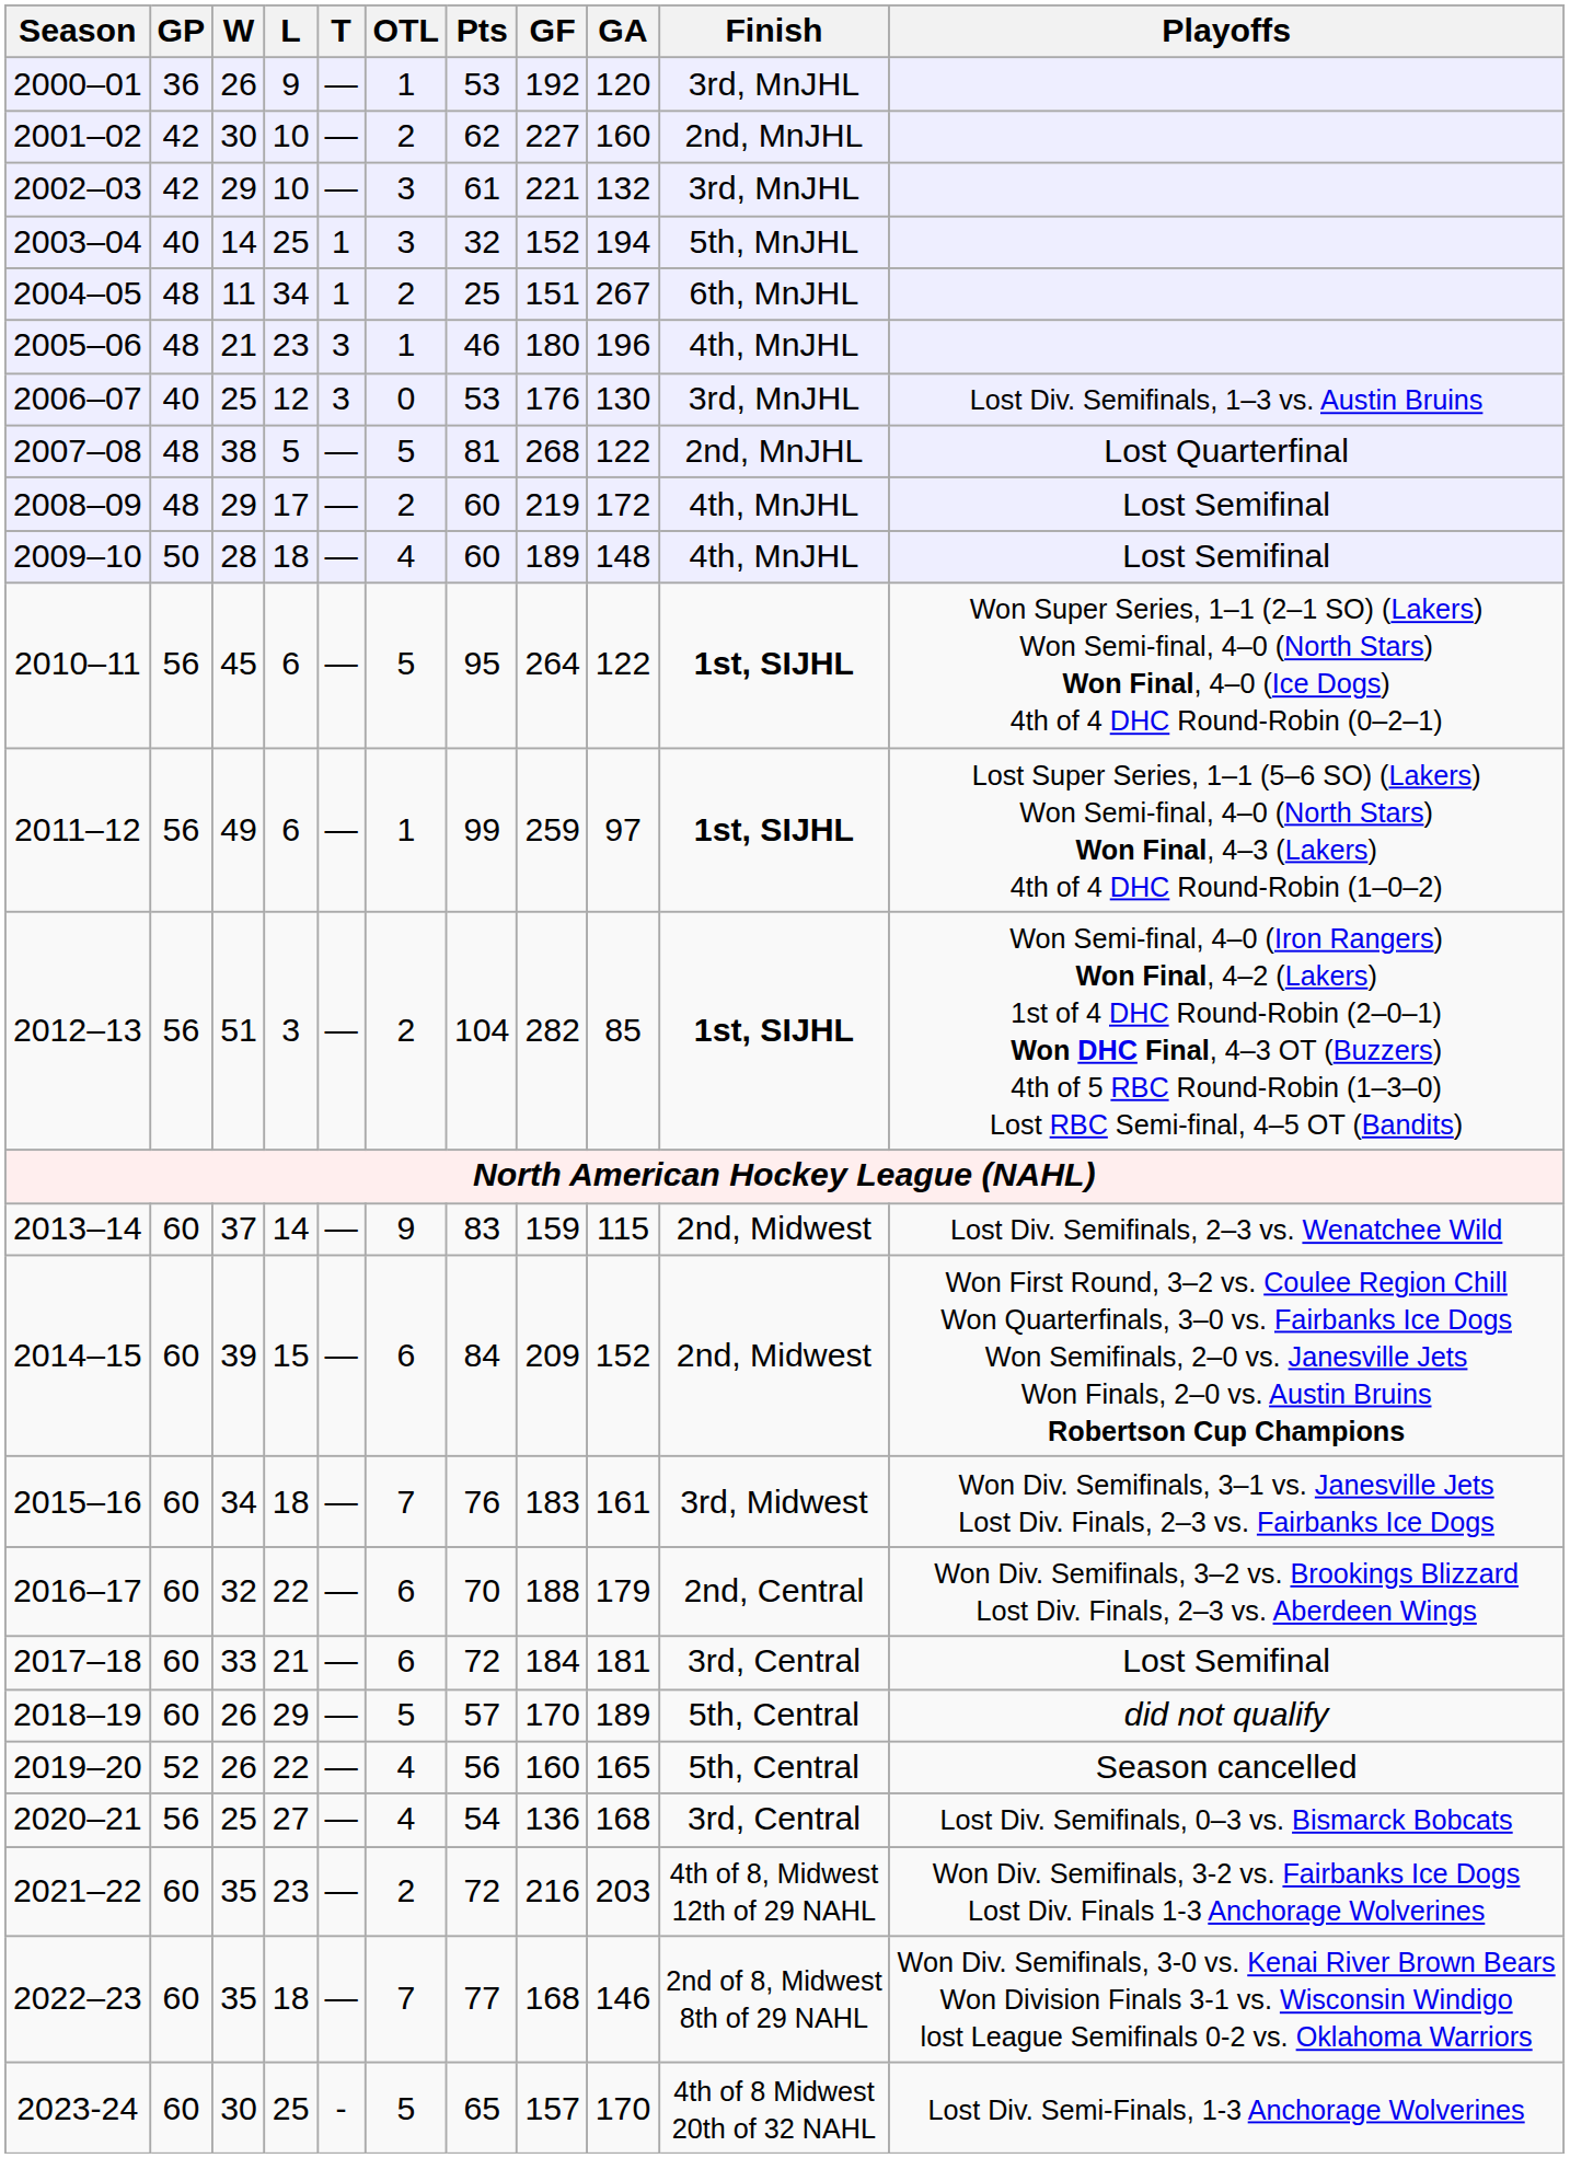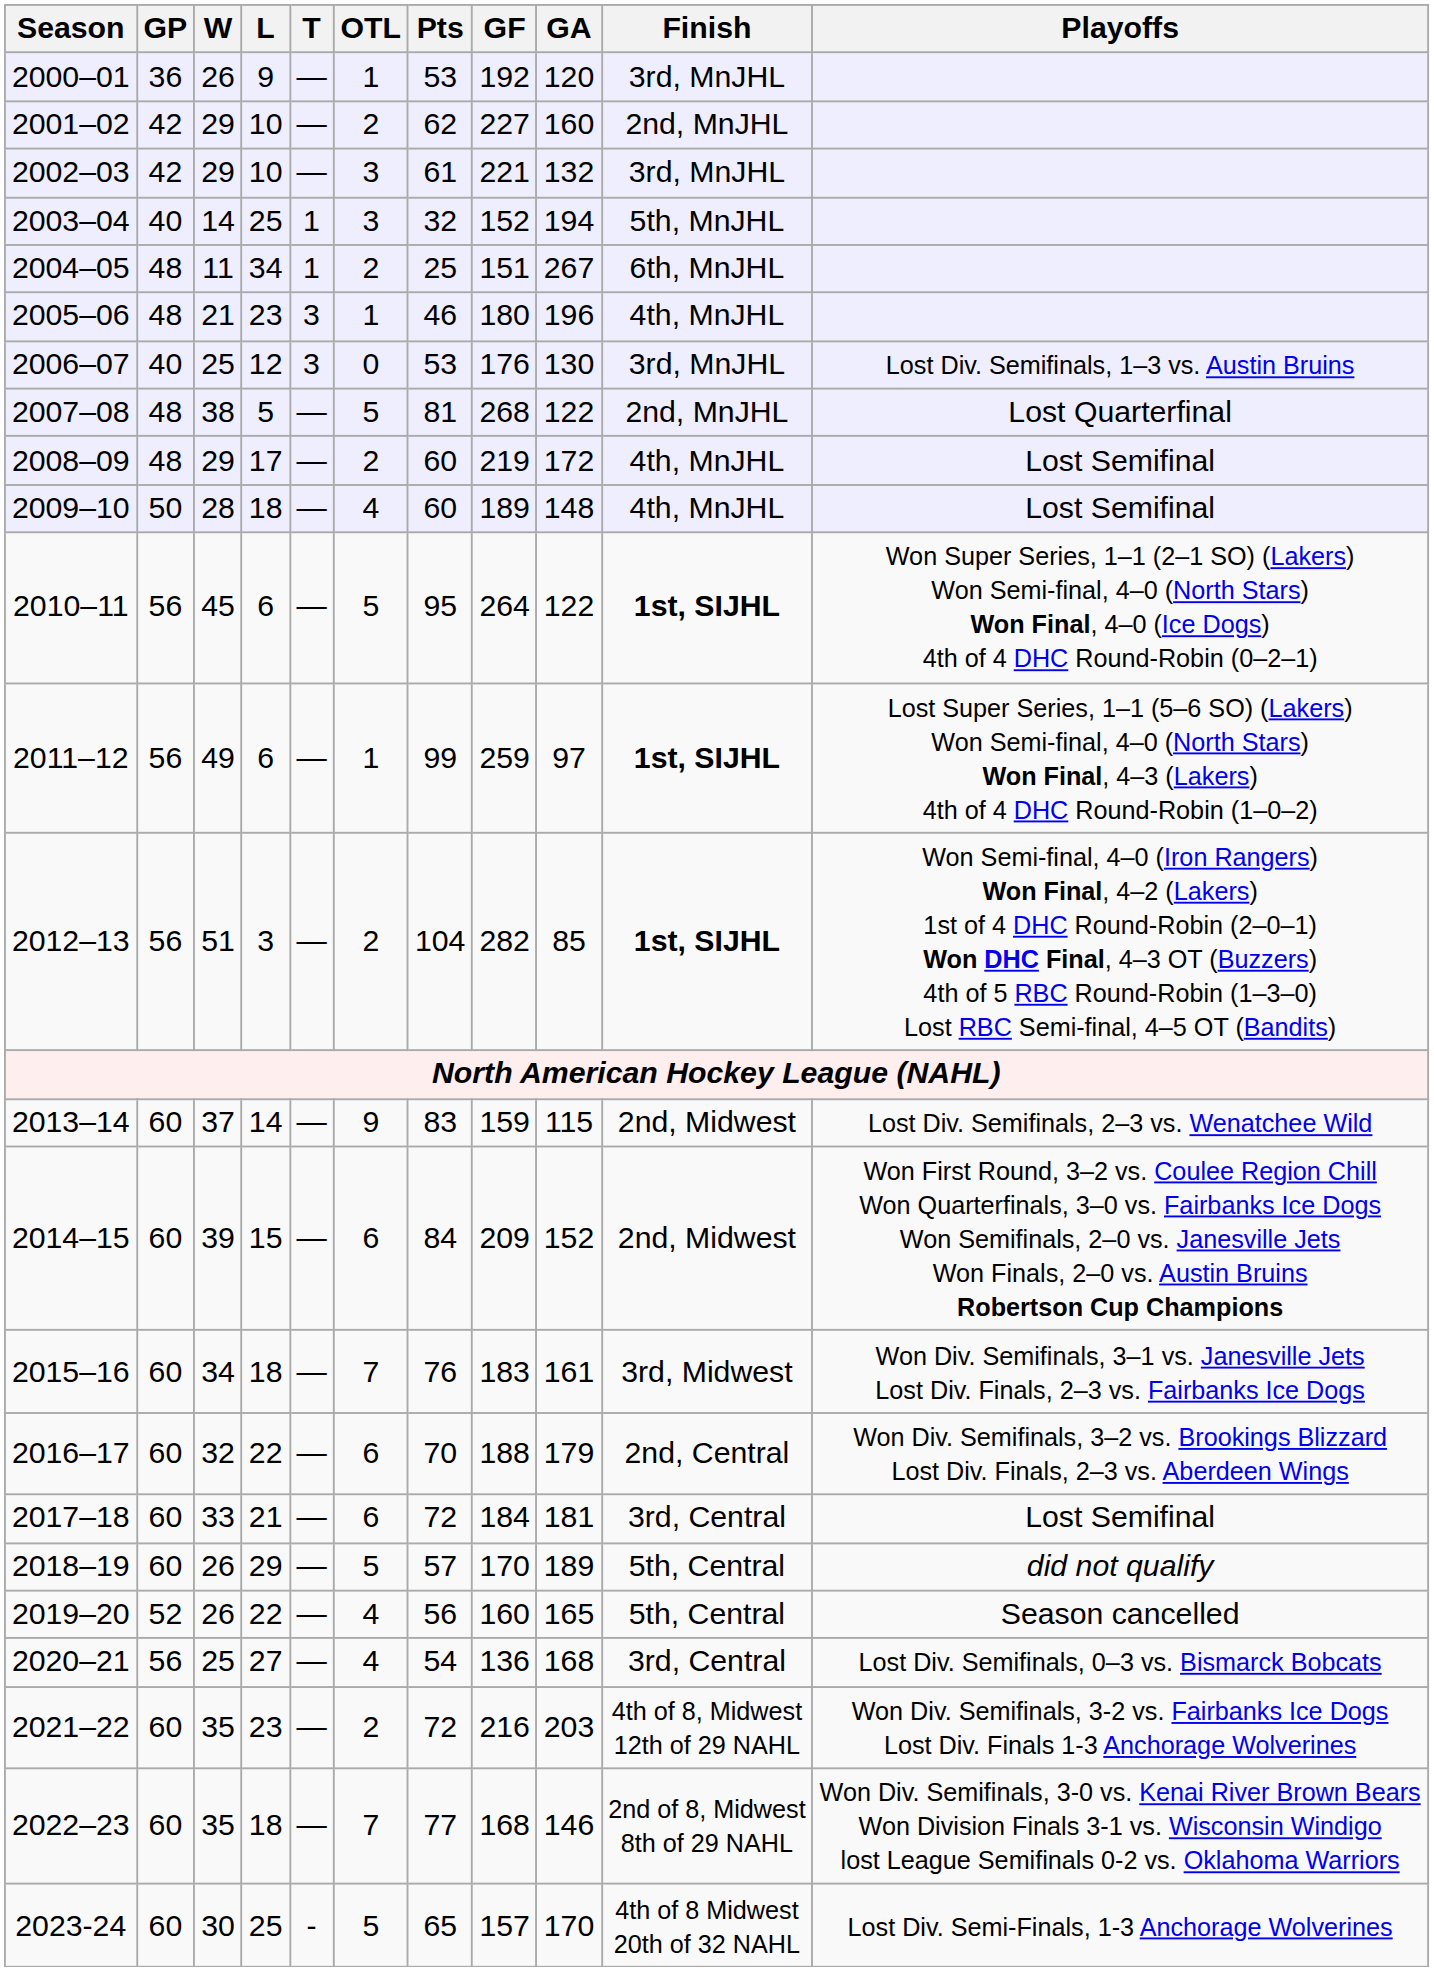 <table class="wikitable" style="text-align:center">
 <tr>
 <th>Season</th>
 <th>GP</th>
 <th>W</th>
 <th>L</th>
 <th>T</th>
 <th>OTL</th>
 <th>Pts</th>
 <th>GF</th>
 <th>GA</th>
 <th>Finish</th>
 <th>Playoffs</th>
 </tr>
 <tr bgcolor="#eeeeff">
 <td>2000–01</td>
 <td>36</td>
 <td>26</td>
 <td>9</td>
 <td>—</td>
 <td>1</td>
 <td>53</td>
 <td>192</td>
 <td>120</td>
 <td>3rd, MnJHL</td>
 <td></td>
 </tr>
 <tr bgcolor="#eeeeff">
 <td>2001–02</td>
 <td>42</td>
-<td>30</td>
+<td>29</td>
 <td>10</td>
 <td>—</td>
 <td>2</td>
 <td>62</td>
 <td>227</td>
 <td>160</td>
 <td>2nd, MnJHL</td>
 <td></td>
 </tr>
 <tr bgcolor="#eeeeff">
 <td>2002–03</td>
 <td>42</td>
 <td>29</td>
 <td>10</td>
 <td>—</td>
 <td>3</td>
 <td>61</td>
 <td>221</td>
 <td>132</td>
 <td>3rd, MnJHL</td>
 <td></td>
 </tr>
 <tr bgcolor="#eeeeff">
 <td>2003–04</td>
 <td>40</td>
 <td>14</td>
 <td>25</td>
 <td>1</td>
 <td>3</td>
 <td>32</td>
 <td>152</td>
 <td>194</td>
 <td>5th, MnJHL</td>
 <td></td>
 </tr>
 <tr bgcolor="#eeeeff">
 <td>2004–05</td>
 <td>48</td>
 <td>11</td>
 <td>34</td>
 <td>1</td>
 <td>2</td>
 <td>25</td>
 <td>151</td>
 <td>267</td>
 <td>6th, MnJHL</td>
 <td></td>
 </tr>
 <tr bgcolor="#eeeeff">
 <td>2005–06</td>
 <td>48</td>
 <td>21</td>
 <td>23</td>
 <td>3</td>
 <td>1</td>
 <td>46</td>
 <td>180</td>
 <td>196</td>
 <td>4th, MnJHL</td>
 <td></td>
 </tr>
 <tr bgcolor="#eeeeff">
 <td>2006–07</td>
 <td>40</td>
 <td>25</td>
 <td>12</td>
 <td>3</td>
 <td>0</td>
 <td>53</td>
 <td>176</td>
 <td>130</td>
 <td>3rd, MnJHL</td>
 <td><small>Lost Div. Semifinals, 1–3 vs. <a href='#'>Austin Bruins</a></small></td>
 </tr>
 <tr bgcolor="#eeeeff">
 <td>2007–08</td>
 <td>48</td>
 <td>38</td>
 <td>5</td>
 <td>—</td>
 <td>5</td>
 <td>81</td>
 <td>268</td>
 <td>122</td>
 <td>2nd, MnJHL</td>
 <td>Lost Quarterfinal</td>
 </tr>
 <tr bgcolor="#eeeeff">
 <td>2008–09</td>
 <td>48</td>
 <td>29</td>
 <td>17</td>
 <td>—</td>
 <td>2</td>
 <td>60</td>
 <td>219</td>
 <td>172</td>
 <td>4th, MnJHL</td>
 <td>Lost Semifinal</td>
 </tr>
 <tr bgcolor="#eeeeff">
 <td>2009–10</td>
 <td>50</td>
 <td>28</td>
 <td>18</td>
 <td>—</td>
 <td>4</td>
 <td>60</td>
 <td>189</td>
 <td>148</td>
 <td>4th, MnJHL</td>
 <td>Lost Semifinal</td>
 </tr>
 <tr>
 <td>2010–11</td>
 <td>56</td>
 <td>45</td>
 <td>6</td>
 <td>—</td>
 <td>5</td>
 <td>95</td>
 <td>264</td>
 <td>122</td>
 <td><strong>1st, SIJHL</strong></td>
 <td><small>Won Super Series, 1–1 (2–1 SO) (<a href='#'>Lakers</a>)<br>Won Semi-final, 4–0 (<a href='#'>North Stars</a>)<br><strong>Won Final</strong>, 4–0 (<a href='#'>Ice Dogs</a>)<br>4th of 4 <a href='#'>DHC</a> Round-Robin (0–2–1)</small></td>
 </tr>
 <tr>
 <td>2011–12</td>
 <td>56</td>
 <td>49</td>
 <td>6</td>
 <td>—</td>
 <td>1</td>
 <td>99</td>
 <td>259</td>
 <td>97</td>
 <td><strong>1st, SIJHL</strong></td>
 <td><small>Lost Super Series, 1–1 (5–6 SO) (<a href='#'>Lakers</a>)<br>Won Semi-final, 4–0 (<a href='#'>North Stars</a>)<br><strong>Won Final</strong>, 4–3 (<a href='#'>Lakers</a>)<br>4th of 4 <a href='#'>DHC</a> Round-Robin (1–0–2)</small></td>
 </tr>
 <tr>
 <td>2012–13</td>
 <td>56</td>
 <td>51</td>
 <td>3</td>
 <td>—</td>
 <td>2</td>
 <td>104</td>
 <td>282</td>
 <td>85</td>
 <td><strong>1st, SIJHL</strong></td>
 <td><small>Won Semi-final, 4–0 (<a href='#'>Iron Rangers</a>)<br><strong>Won Final</strong>, 4–2 (<a href='#'>Lakers</a>)<br>1st of 4 <a href='#'>DHC</a> Round-Robin (2–0–1)<br><strong>Won <a href='#'>DHC</a> Final</strong>, 4–3 OT (<a href='#'>Buzzers</a>)<br>4th of 5 <a href='#'>RBC</a> Round-Robin (1–3–0)<br>Lost <a href='#'>RBC</a> Semi-final, 4–5 OT (<a href='#'>Bandits</a>)</small></td>
 </tr>
 <tr bgcolor="#ffeeee">
 <td colspan="11"><strong><em>North American Hockey League (NAHL)</em></strong></td>
 </tr>
 <tr>
 <td>2013–14</td>
 <td>60</td>
 <td>37</td>
 <td>14</td>
 <td>—</td>
 <td>9</td>
 <td>83</td>
 <td>159</td>
 <td>115</td>
 <td>2nd, Midwest</td>
 <td><small>Lost Div. Semifinals, 2–3 vs. <a href='#'>Wenatchee Wild</a></small></td>
 </tr>
 <tr>
 <td>2014–15</td>
 <td>60</td>
 <td>39</td>
 <td>15</td>
 <td>—</td>
 <td>6</td>
 <td>84</td>
 <td>209</td>
 <td>152</td>
 <td>2nd, Midwest</td>
 <td><small>Won First Round, 3–2 vs. <a href='#'>Coulee Region Chill</a><br>Won Quarterfinals, 3–0 vs. <a href='#'>Fairbanks Ice Dogs</a><br>Won Semifinals, 2–0 vs. <a href='#'>Janesville Jets</a><br>Won Finals, 2–0 vs. <a href='#'>Austin Bruins</a><br><strong>Robertson Cup Champions</strong></small></td>
 </tr>
 <tr>
 <td>2015–16</td>
 <td>60</td>
 <td>34</td>
 <td>18</td>
 <td>—</td>
 <td>7</td>
 <td>76</td>
 <td>183</td>
 <td>161</td>
 <td>3rd, Midwest</td>
 <td><small>Won Div. Semifinals, 3–1 vs. <a href='#'>Janesville Jets</a><br>Lost Div. Finals, 2–3 vs. <a href='#'>Fairbanks Ice Dogs</a></small></td>
 </tr>
 <tr>
 <td>2016–17</td>
 <td>60</td>
 <td>32</td>
 <td>22</td>
 <td>—</td>
 <td>6</td>
 <td>70</td>
 <td>188</td>
 <td>179</td>
 <td>2nd, Central</td>
 <td><small>Won Div. Semifinals, 3–2 vs. <a href='#'>Brookings Blizzard</a><br>Lost Div. Finals, 2–3 vs. <a href='#'>Aberdeen Wings</a></small></td>
 </tr>
 <tr>
 <td>2017–18</td>
 <td>60</td>
 <td>33</td>
 <td>21</td>
 <td>—</td>
 <td>6</td>
 <td>72</td>
 <td>184</td>
 <td>181</td>
 <td>3rd, Central</td>
 <td>Lost Semifinal</td>
 </tr>
 <tr>
 <td>2018–19</td>
 <td>60</td>
 <td>26</td>
 <td>29</td>
 <td>—</td>
 <td>5</td>
 <td>57</td>
 <td>170</td>
 <td>189</td>
 <td>5th, Central</td>
 <td><em>did not qualify</em></td>
 </tr>
 <tr>
 <td>2019–20</td>
 <td>52</td>
 <td>26</td>
 <td>22</td>
 <td>—</td>
 <td>4</td>
 <td>56</td>
 <td>160</td>
 <td>165</td>
 <td>5th, Central</td>
 <td>Season cancelled</td>
 </tr>
 <tr>
 <td>2020–21</td>
 <td>56</td>
 <td>25</td>
 <td>27</td>
 <td>—</td>
 <td>4</td>
 <td>54</td>
 <td>136</td>
 <td>168</td>
 <td>3rd, Central</td>
 <td><small>Lost Div. Semifinals, 0–3 vs. <a href='#'>Bismarck Bobcats</a></small></td>
 </tr>
 <tr>
 <td>2021–22</td>
 <td>60</td>
 <td>35</td>
 <td>23</td>
 <td>—</td>
 <td>2</td>
 <td>72</td>
 <td>216</td>
 <td>203</td>
 <td><small>4th of 8, Midwest<br>12th of 29 NAHL</small></td>
 <td><small>Won Div. Semifinals, 3-2 vs. <a href='#'>Fairbanks Ice Dogs</a><br>Lost Div. Finals 1-3 <a href='#'>Anchorage Wolverines</a></small></td>
 </tr>
 <tr>
 <td>2022–23</td>
 <td>60</td>
 <td>35</td>
 <td>18</td>
 <td>—</td>
 <td>7</td>
 <td>77</td>
 <td>168</td>
 <td>146</td>
 <td><small>2nd of 8, Midwest<br>8th of 29 NAHL</small></td>
 <td><small>Won Div. Semifinals, 3-0 vs. <a href='#'>Kenai River Brown Bears</a><br>Won Division Finals 3-1 vs. <a href='#'>Wisconsin Windigo</a><br>lost League Semifinals 0-2 vs. <a href='#'>Oklahoma Warriors</a></small></td>
 </tr>
 <tr>
 <td>2023-24</td>
 <td>60</td>
 <td>30</td>
 <td>25</td>
 <td>-</td>
 <td>5</td>
 <td>65</td>
 <td>157</td>
 <td>170</td>
 <td><small> 4th of 8 Midwest<br> 20th of 32 NAHL </small></td>
 <td><small> Lost Div. Semi-Finals, 1-3  <a href='#'>Anchorage Wolverines</a></small></td>
 </tr>
 </table>
